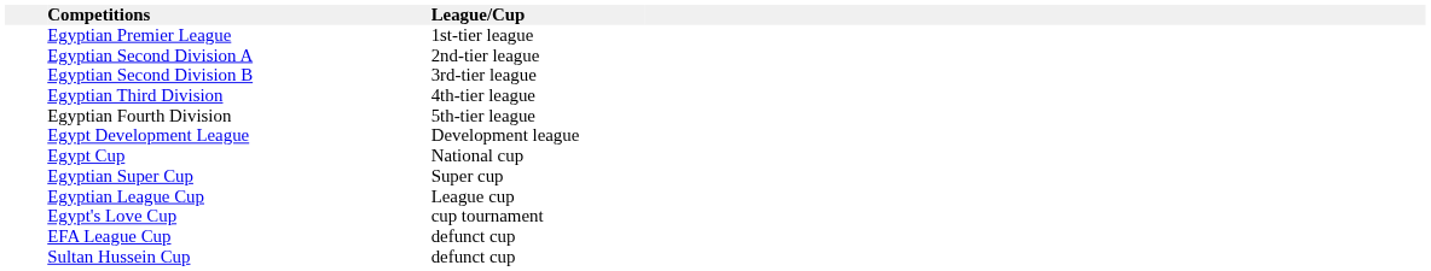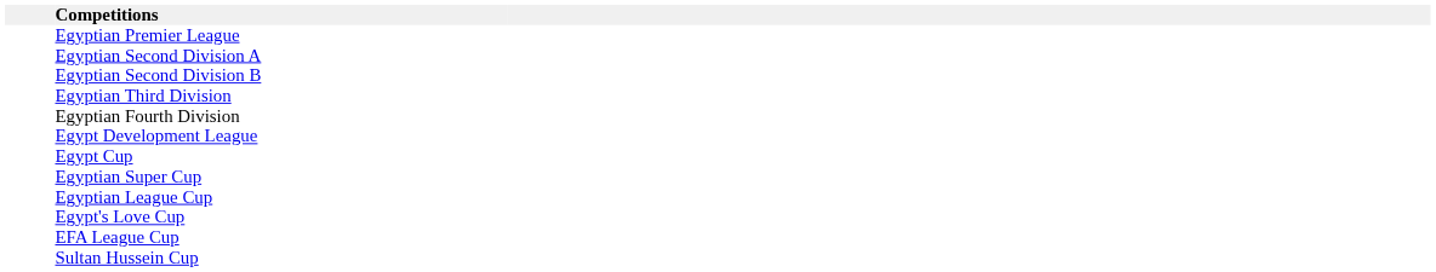 <table width="100%" cellspacing="0" cellpadding="0">
 <tr bgcolor="F0F0F0">
 <th width="3%" align="left"></th>
 <th width="27%" align="left">Competitions</th>
-<th width="15%" align="left">League/Cup</th>
 <th width="55%" align="left"></th>
 </tr>
 <tr>
 <td></td>
 <td><a href='#'>Egyptian Premier League</a></td>
-<td>1st-tier league</td>
 <td></td>
 </tr>
 <tr>
 <td></td>
 <td><a href='#'>Egyptian Second Division A</a></td>
-<td>2nd-tier league</td>
 <td></td>
 </tr>
 <tr>
 <td></td>
 <td><a href='#'>Egyptian Second Division B</a></td>
-<td>3rd-tier league</td>
 <td></td>
 </tr>
 <tr>
 <td></td>
 <td><a href='#'>Egyptian Third Division</a></td>
-<td>4th-tier league</td>
 <td></td>
 </tr>
 <tr>
 <td></td>
 <td>Egyptian Fourth Division</td>
-<td>5th-tier league</td>
 <td></td>
 </tr>
 <tr>
 <td></td>
 <td><a href='#'>Egypt Development League</a></td>
-<td>Development league</td>
 <td></td>
 </tr>
 <tr>
 <td></td>
 <td><a href='#'>Egypt Cup</a></td>
-<td>National cup</td>
 <td></td>
 </tr>
 <tr>
 <td></td>
 <td><a href='#'>Egyptian Super Cup</a></td>
-<td>Super cup</td>
 <td></td>
 </tr>
 <tr>
 <td></td>
 <td><a href='#'>Egyptian League Cup</a></td>
-<td>League cup</td>
 <td></td>
 </tr>
 <tr>
 <td></td>
 <td><a href='#'>Egypt's Love Cup</a></td>
-<td>cup tournament</td>
 <td></td>
 </tr>
 <tr>
 <td></td>
 <td><a href='#'>EFA League Cup</a></td>
-<td>defunct cup</td>
 <td></td>
 </tr>
 <tr>
 <td></td>
 <td><a href='#'>Sultan Hussein Cup</a></td>
-<td>defunct cup</td>
 <td></td>
 </tr>
 </table>
